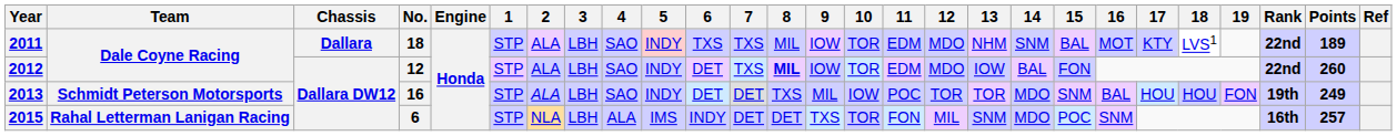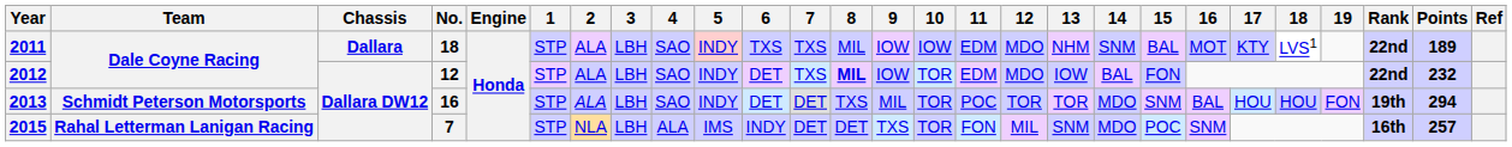 <table class="wikitable" style="text-align:center; font-size:85%">
 <tr>
 <th>Year</th>
 <th>Team</th>
 <th>Chassis</th>
 <th>No.</th>
 <th>Engine</th>
 <th>1</th>
 <th>2</th>
 <th>3</th>
 <th>4</th>
 <th>5</th>
 <th>6</th>
 <th>7</th>
 <th>8</th>
 <th>9</th>
 <th>10</th>
 <th>11</th>
 <th>12</th>
 <th>13</th>
 <th>14</th>
 <th>15</th>
 <th>16</th>
 <th>17</th>
 <th>18</th>
 <th>19</th>
 <th>Rank</th>
 <th>Points</th>
 <th>Ref</th>
 </tr>
 <tr>
 <th><a href='#'>2011</a></th>
 <th rowspan=2 nowrap><a href='#'>Dale Coyne Racing</a></th>
 <th><a href='#'>Dallara</a></th>
 <th>18</th>
 <th rowspan=4><a href='#'>Honda</a></th>
 <td style="background:#CFCFFF;"><a href='#'>STP</a><br></td>
 <td style="background:#EFCFFF;"><a href='#'>ALA</a><br></td>
 <td style="background:#CFCFFF;"><a href='#'>LBH</a><br></td>
 <td style="background:#CFCFFF;"><a href='#'>SAO</a><br></td>
 <td style="background:#FFCFCF;"><a href='#'>INDY</a><br></td>
 <td style="background:#CFCFFF;"><a href='#'>TXS</a><br></td>
 <td style="background:#CFCFFF;"><a href='#'>TXS</a><br></td>
 <td style="background:#CFCFFF;"><a href='#'>MIL</a><br></td>
 <td style="background:#EFCFFF;"><a href='#'>IOW</a><br></td>
-<td style="background:#CFCFFF;"><a href='#'>TOR</a><br></td>
+<td style="background:#CFCFFF;"><a href='#'>IOW</a><br></td>
 <td style="background:#CFCFFF;"><a href='#'>EDM</a><br></td>
 <td style="background:#CFCFFF;"><a href='#'>MDO</a><br></td>
 <td style="background:#EFCFFF;"><a href='#'>NHM</a><br></td>
 <td style="background:#CFCFFF;"><a href='#'>SNM</a><br></td>
 <td style="background:#EFCFFF;"><a href='#'>BAL</a><br></td>
 <td style="background:#CFCFFF;"><a href='#'>MOT</a><br></td>
 <td style="background:#CFCFFF;"><a href='#'>KTY</a><br></td>
 <td style="background:#FFFFFF;"><a href='#'>LVS</a><sup>1</sup><br></td>
 <td></td>
 <th style="background:#CFCFFF;">22nd</th>
 <th style="background:#CFCFFF;">189</th>
 <th></th>
 </tr>
 <tr>
 <th><a href='#'>2012</a></th>
 <th rowspan=3 nowrap><a href='#'>Dallara DW12</a></th>
 <th>12</th>
 <td style="background:#EFCFFF;"><a href='#'>STP</a><br></td>
 <td style="background:#CFCFFF;"><a href='#'>ALA</a><br></td>
 <td style="background:#CFCFFF;"><a href='#'>LBH</a><br></td>
 <td style="background:#CFCFFF;"><a href='#'>SAO</a><br></td>
 <td style="background:#CFCFFF;"><a href='#'>INDY</a><br></td>
 <td style="background:#EFCFFF;"><a href='#'>DET</a><br></td>
 <td style="background:#CFEAFF;"><a href='#'>TXS</a><br></td>
 <td style="background:#EFCFFF;"><strong><a href='#'>MIL</a><br></strong></td>
 <td style="background:#CFCFFF;"><a href='#'>IOW</a><br></td>
 <td style="background:#CFEAFF;"><a href='#'>TOR</a><br></td>
 <td style="background:#EFCFFF;"><a href='#'>EDM</a><br></td>
 <td style="background:#CFCFFF;"><a href='#'>MDO</a><br></td>
 <td style="background:#CFCFFF;"><a href='#'>IOW</a><br></td>
 <td style="background:#EFCFFF;"><a href='#'>BAL</a><br></td>
 <td style="background:#CFCFFF;"><a href='#'>FON</a><br></td>
 <td colspan=4></td>
 <th style="background:#CFCFFF;">22nd</th>
-<th style="background:#CFCFFF;">260</th>
+<th style="background:#CFCFFF;">232</th>
 <th></th>
 </tr>
 <tr>
 <th><a href='#'>2013</a></th>
 <th nowrap><a href='#'>Schmidt Peterson Motorsports</a></th>
 <th>16</th>
 <td style="background:#CFCFFF;"><a href='#'>STP</a><br></td>
 <td style="background:#CFCFFF;"><em><a href='#'>ALA</a></em><br></td>
 <td style="background:#CFCFFF;"><a href='#'>LBH</a><br></td>
 <td style="background:#CFCFFF;"><a href='#'>SAO</a><br></td>
 <td style="background:#CFCFFF;"><a href='#'>INDY</a><br></td>
 <td style="background:#CFEAFF;"><a href='#'>DET</a><br></td>
 <td style="background:#DFDFDF;"><a href='#'>DET</a><br></td>
 <td style="background:#CFCFFF;"><a href='#'>TXS</a><br></td>
 <td style="background:#CFCFFF;"><a href='#'>MIL</a><br></td>
-<td style="background:#CFCFFF;"><a href='#'>IOW</a><br></td>
+<td style="background:#CFCFFF;"><a href='#'>TOR</a><br></td>
 <td style="background:#CFCFFF;"><a href='#'>POC</a><br></td>
 <td style="background:#CFCFFF;"><a href='#'>TOR</a><br></td>
 <td style="background:#EFCFFF;"><a href='#'>TOR</a><br></td>
 <td style="background:#CFCFFF;"><a href='#'>MDO</a><br></td>
 <td style="background:#EFCFFF;"><a href='#'>SNM</a><br></td>
 <td style="background:#EFCFFF;"><a href='#'>BAL</a><br></td>
 <td style="background:#CFEAFF;"><a href='#'>HOU</a><br></td>
 <td style="background:#CFCFFF;"><a href='#'>HOU</a><br></td>
 <td style="background:#EFCFFF;"><a href='#'>FON</a><br></td>
 <th style="background:#CFCFFF;">19th</th>
-<th style="background:#CFCFFF;">249</th>
+<th style="background:#CFCFFF;">294</th>
 <th></th>
 </tr>
 <tr>
 <th><a href='#'>2015</a></th>
 <th nowrap><a href='#'>Rahal Letterman Lanigan Racing</a></th>
-<th>6</th>
+<th>7</th>
 <td style="background:#CFCFFF;"><a href='#'>STP</a><br></td>
 <td style="background:#FFDF9F;"><a href='#'>NLA</a><br></td>
 <td style="background:#CFCFFF;"><a href='#'>LBH</a><br></td>
 <td style="background:#CFCFFF;"><a href='#'>ALA</a><br></td>
 <td style="background:#CFCFFF;"><a href='#'>IMS</a><br></td>
 <td style="background:#CFCFFF;"><a href='#'>INDY</a><br></td>
 <td style="background:#CFCFFF;"><a href='#'>DET</a><br></td>
 <td style="background:#CFCFFF;"><a href='#'>DET</a><br></td>
 <td style="background:#CFEAFF;"><a href='#'>TXS</a><br></td>
 <td style="background:#CFCFFF;"><a href='#'>TOR</a><br></td>
 <td style="background:#CFEAFF;"><a href='#'>FON</a><br></td>
 <td style="background:#EFCFFF;"><a href='#'>MIL</a><br></td>
 <td style="background:#CFCFFF;"><a href='#'>SNM</a><br></td>
 <td style="background:#CFCFFF;"><a href='#'>MDO</a><br></td>
 <td style="background:#CFEAFF;"><a href='#'>POC</a><br></td>
 <td style="background:#EFCFFF;"><a href='#'>SNM</a><br></td>
 <td colspan=3></td>
 <th style="background:#CFCFFF;">16th</th>
 <th style="background:#CFCFFF;">257</th>
 <th></th>
 </tr>
 </table>
